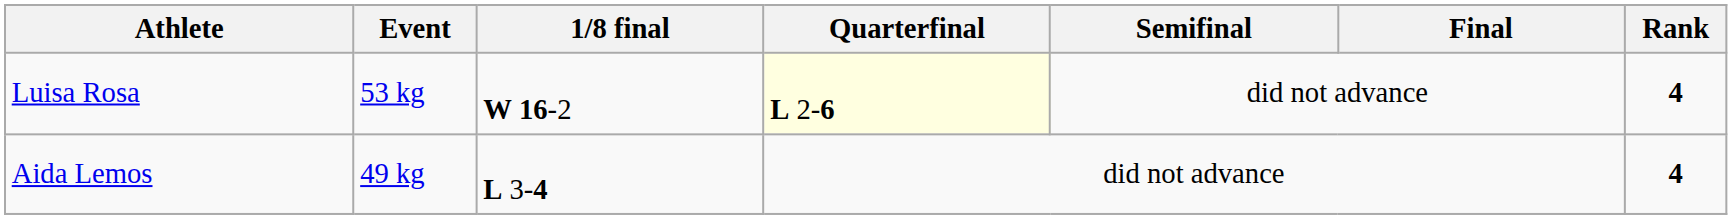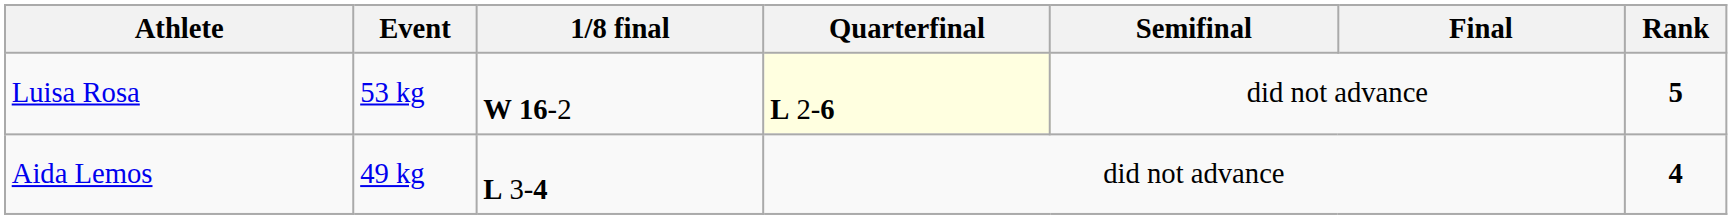 <table class="wikitable" width="98%" style="text-align:left; font-size:90%">
 <tr>
 <th width="17%">Athlete</th>
 <th width="6%">Event</th>
 <th width="14%">1/8 final</th>
 <th width="14%">Quarterfinal</th>
 <th width="14%">Semifinal</th>
 <th width="14%">Final</th>
 <th width="5%">Rank</th>
 </tr>
 <tr>
 <td><a href='#'>Luisa Rosa</a></td>
 <td><a href='#'>53 kg</a></td>
 <td><br><strong>W</strong> <strong>16</strong>-2</td>
 <td style="background: lightyellow;"><br><strong>L</strong> 2-<strong>6</strong></td>
 <td align=center colspan=2>did not advance</td>
-<td align=center><strong>4</strong></td>
+<td align=center><strong>5</strong></td>
 </tr>
 <tr>
 <td><a href='#'>Aida Lemos</a></td>
 <td><a href='#'>49 kg</a></td>
 <td><br><strong>L</strong> 3-<strong>4</strong></td>
 <td align=center colspan=3>did not advance</td>
 <td align=center><strong>4</strong></td>
 </tr>
 </table>
